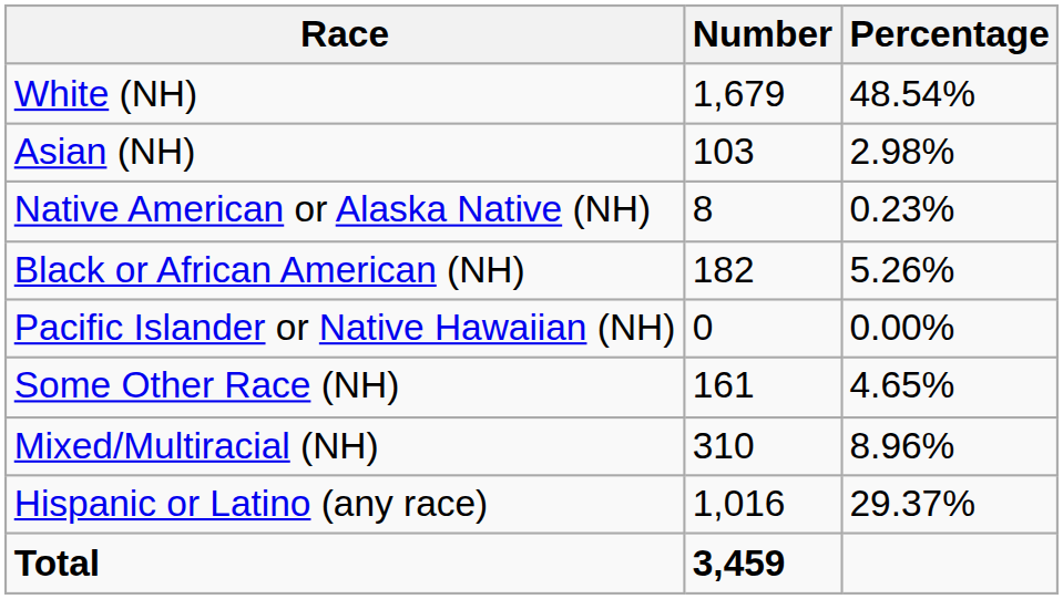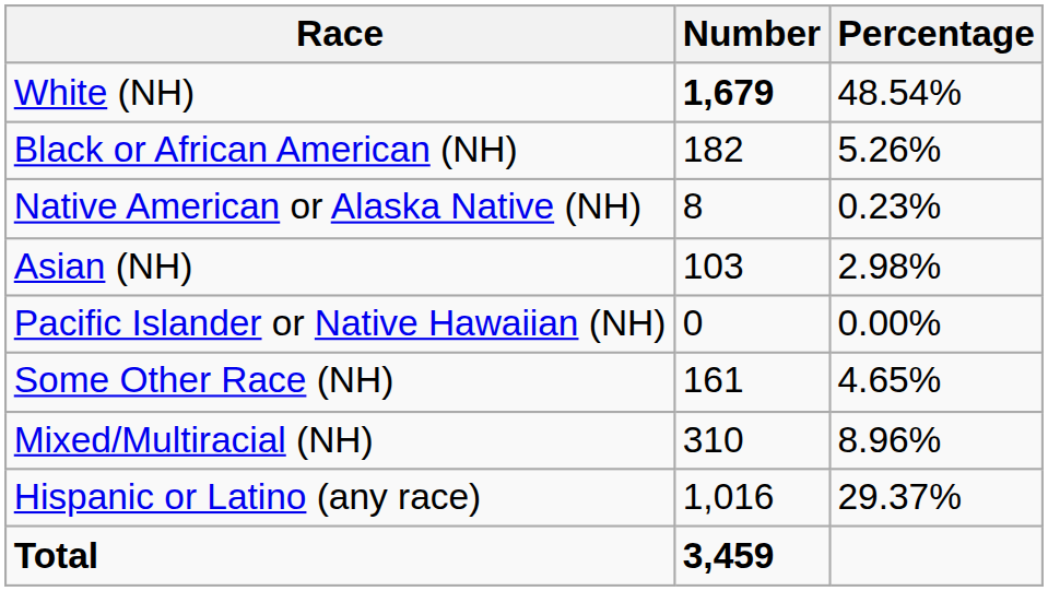 <table class="wikitable">
 <tr>
 <th>Race</th>
 <th>Number</th>
 <th>Percentage</th>
 </tr>
 <tr>
 <td><a href='#'>White</a> (NH)</td>
-<td>1,679</td>
+<td><strong>1,679</strong></td>
 <td>48.54%</td>
 </tr>
 <tr>
-<td><a href='#'>Asian</a> (NH)</td>
-<td>103</td>
-<td>2.98%</td>
+<td><a href='#'>Black or African American</a> (NH)</td>
+<td>182</td>
+<td>5.26%</td>
 </tr>
 <tr>
 <td><a href='#'>Native American</a> or <a href='#'>Alaska Native</a> (NH)</td>
 <td>8</td>
 <td>0.23%</td>
 </tr>
 <tr>
-<td><a href='#'>Black or African American</a> (NH)</td>
-<td>182</td>
-<td>5.26%</td>
+<td><a href='#'>Asian</a> (NH)</td>
+<td>103</td>
+<td>2.98%</td>
 </tr>
 <tr>
 <td><a href='#'>Pacific Islander</a> or <a href='#'>Native Hawaiian</a> (NH)</td>
 <td>0</td>
 <td>0.00%</td>
 </tr>
 <tr>
 <td><a href='#'>Some Other Race</a> (NH)</td>
 <td>161</td>
 <td>4.65%</td>
 </tr>
 <tr>
 <td><a href='#'>Mixed/Multiracial</a> (NH)</td>
 <td>310</td>
 <td>8.96%</td>
 </tr>
 <tr>
 <td><a href='#'>Hispanic or Latino</a> (any race)</td>
 <td>1,016</td>
 <td>29.37%</td>
 </tr>
 <tr>
 <td><strong>Total</strong></td>
 <td><strong>3,459</strong></td>
 </tr>
 </table>
